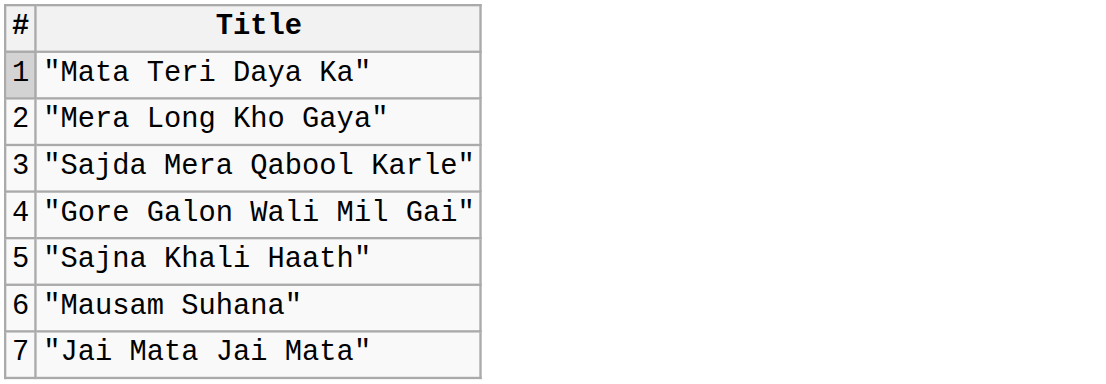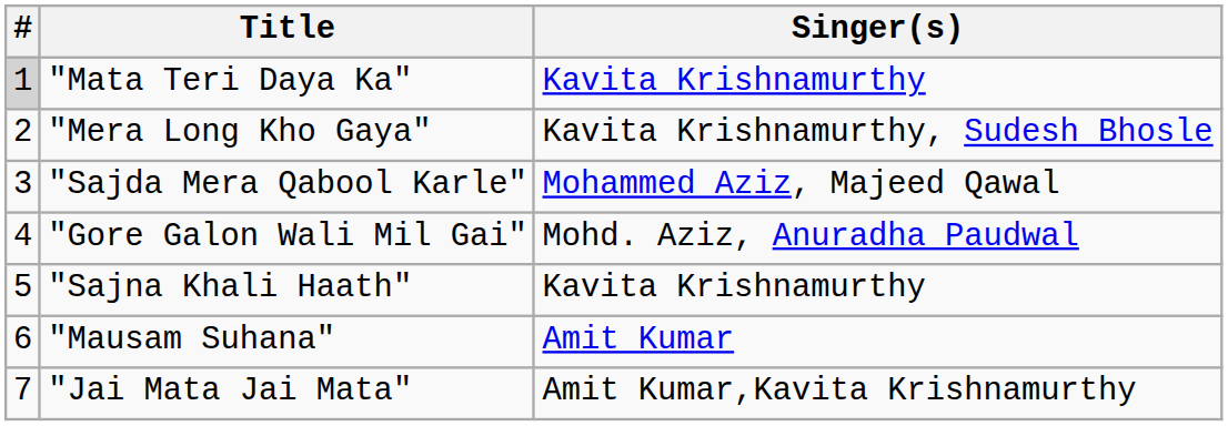 <table class="wikitable" style="font-size:95%;">
 <tr>
 <th>#</th>
 <th>Title</th>
+<th>Singer(s)</th>
 </tr>
 <tr>
 <td style="background: lightgrey;">1</td>
 <td>"Mata Teri Daya Ka"</td>
+<td><a href='#'>Kavita Krishnamurthy</a></td>
 </tr>
 <tr>
 <td>2</td>
 <td>"Mera Long Kho Gaya"</td>
+<td>Kavita Krishnamurthy, <a href='#'>Sudesh Bhosle</a></td>
 </tr>
 <tr>
 <td>3</td>
 <td>"Sajda Mera Qabool Karle"</td>
+<td><a href='#'>Mohammed Aziz</a>, Majeed Qawal</td>
 </tr>
 <tr>
 <td>4</td>
 <td>"Gore Galon Wali Mil Gai"</td>
+<td>Mohd. Aziz, <a href='#'>Anuradha Paudwal</a></td>
 </tr>
 <tr>
 <td>5</td>
 <td>"Sajna Khali Haath"</td>
+<td>Kavita Krishnamurthy</td>
 </tr>
 <tr>
 <td>6</td>
 <td>"Mausam Suhana"</td>
+<td><a href='#'>Amit Kumar</a></td>
 </tr>
 <tr>
 <td>7</td>
 <td>"Jai Mata Jai Mata"</td>
+<td>Amit Kumar,Kavita Krishnamurthy</td>
 </tr>
 </table>
